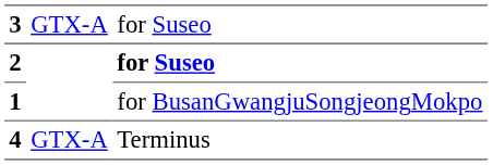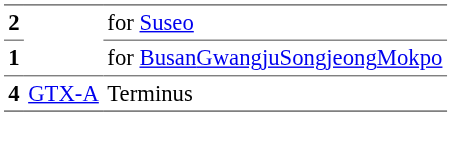 <table border="1" cellspacing="0" cellpadding="3" frame="hsides" rules="rows">
 <tr>
-</tr>
-<tr>
-<th>3</th>
-<td> <a href='#'>GTX-A</a></td>
-<td>for <a href='#'>Suseo</a></td>
 </tr>
 <tr>
 </tr>
 <tr>
 <th>2</th>
 <td rowspan="2"></td>
-<td><strong>for <a href='#'>Suseo</a></strong></td>
+<td>for <a href='#'>Suseo</a></td>
 </tr>
 <tr>
 <th>1</th>
 <td>for <a href='#'>Busan</a><a href='#'>GwangjuSongjeong</a><a href='#'>Mokpo</a></td>
 </tr>
 <tr>
 <th>4</th>
 <td> <a href='#'>GTX-A</a></td>
 <td>Terminus</td>
 </tr>
 <tr>
 </tr>
 </table>
